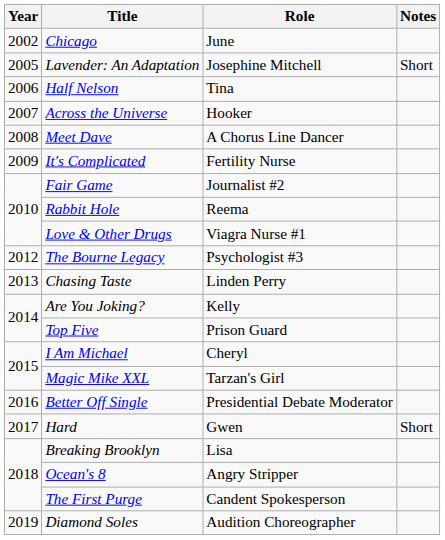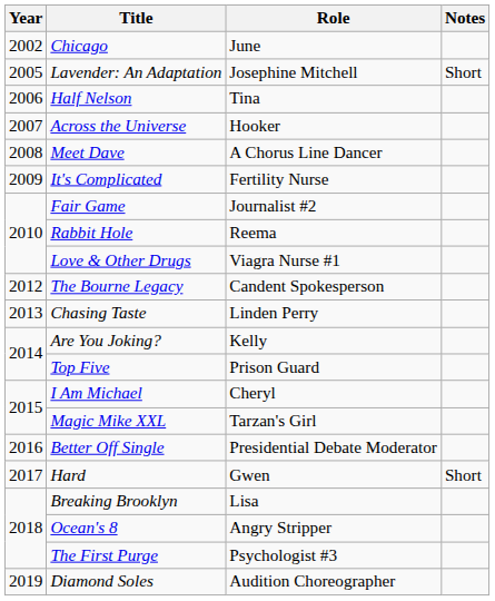 <table class="wikitable plainrowheaders sortable" style="margin-right: 0;">
 <tr>
 <th scope="col">Year</th>
 <th scope="col">Title</th>
 <th scope="col">Role</th>
 <th scope="col" class="unsortable">Notes</th>
 </tr>
 <tr>
 <td>2002</td>
 <td><em><a href='#'>Chicago</a></em></td>
 <td>June</td>
 <td></td>
 </tr>
 <tr>
 <td>2005</td>
 <td><em>Lavender: An Adaptation</em></td>
 <td>Josephine Mitchell</td>
 <td>Short</td>
 </tr>
 <tr>
 <td>2006</td>
 <td><em><a href='#'>Half Nelson</a></em></td>
 <td>Tina</td>
 <td></td>
 </tr>
 <tr>
 <td>2007</td>
 <td><em><a href='#'>Across the Universe</a></em></td>
 <td>Hooker</td>
 <td></td>
 </tr>
 <tr>
 <td>2008</td>
 <td><em><a href='#'>Meet Dave</a></em></td>
 <td>A Chorus Line Dancer</td>
 <td></td>
 </tr>
 <tr>
 <td>2009</td>
 <td><em><a href='#'>It's Complicated</a></em></td>
 <td>Fertility Nurse</td>
 <td></td>
 </tr>
 <tr>
 <td rowspan=3>2010</td>
 <td><em><a href='#'>Fair Game</a></em></td>
 <td>Journalist #2</td>
 <td></td>
 </tr>
 <tr>
 <td><em><a href='#'>Rabbit Hole</a></em></td>
 <td>Reema</td>
 <td></td>
 </tr>
 <tr>
 <td><em><a href='#'>Love & Other Drugs</a></em></td>
 <td>Viagra Nurse #1</td>
 <td></td>
 </tr>
 <tr>
 <td>2012</td>
 <td><em><a href='#'>The Bourne Legacy</a></em></td>
-<td>Psychologist #3</td>
+<td>Candent Spokesperson</td>
 <td></td>
 </tr>
 <tr>
 <td>2013</td>
 <td><em>Chasing Taste</em></td>
 <td>Linden Perry</td>
 <td></td>
 </tr>
 <tr>
 <td rowspan=2>2014</td>
 <td><em>Are You Joking?</em></td>
 <td>Kelly</td>
 <td></td>
 </tr>
 <tr>
 <td><em><a href='#'>Top Five</a></em></td>
 <td>Prison Guard</td>
 <td></td>
 </tr>
 <tr>
 <td rowspan=2>2015</td>
 <td><em><a href='#'>I Am Michael</a></em></td>
 <td>Cheryl</td>
 <td></td>
 </tr>
 <tr>
 <td><em><a href='#'>Magic Mike XXL</a></em></td>
 <td>Tarzan's Girl</td>
 <td></td>
 </tr>
 <tr>
 <td>2016</td>
 <td><em><a href='#'>Better Off Single</a></em></td>
 <td>Presidential Debate Moderator</td>
 <td></td>
 </tr>
 <tr>
 <td>2017</td>
 <td><em>Hard</em></td>
 <td>Gwen</td>
 <td>Short</td>
 </tr>
 <tr>
 <td rowspan=3>2018</td>
 <td><em>Breaking Brooklyn</em></td>
 <td>Lisa</td>
 <td></td>
 </tr>
 <tr>
 <td><em><a href='#'>Ocean's 8</a></em></td>
 <td>Angry Stripper</td>
 <td></td>
 </tr>
 <tr>
 <td><em><a href='#'>The First Purge</a></em></td>
-<td>Candent Spokesperson</td>
+<td>Psychologist #3</td>
 <td></td>
 </tr>
 <tr>
 <td>2019</td>
 <td><em>Diamond Soles</em></td>
 <td>Audition Choreographer</td>
 <td></td>
 </tr>
 </table>
